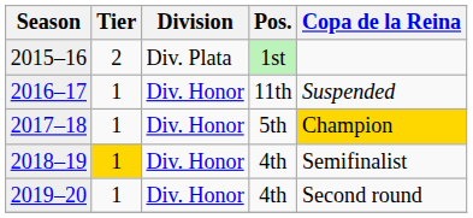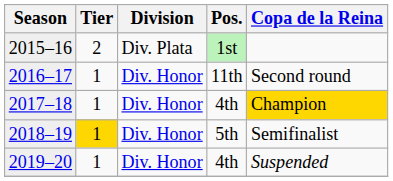 <table class="wikitable">
 <tr>
 <th>Season</th>
 <th>Tier</th>
 <th>Division</th>
 <th>Pos.</th>
 <th><a href='#'>Copa de la Reina</a></th>
 </tr>
 <tr>
 <td style="background:#efefef;">2015–16</td>
 <td align="center">2</td>
 <td>Div. Plata</td>
 <td align="center" bgcolor=#BBF3BB>1st</td>
 <td></td>
 </tr>
 <tr>
 <td style="background:#efefef;"><a href='#'>2016–17</a></td>
 <td align="center">1</td>
 <td><a href='#'>Div. Honor</a></td>
 <td align="center">11th</td>
-<td><em>Suspended</em></td>
+<td>Second round</td>
 </tr>
 <tr>
 <td style="background:#efefef;"><a href='#'>2017–18</a></td>
 <td align="center">1</td>
 <td><a href='#'>Div. Honor</a></td>
-<td align=center>5th</td>
+<td align="center">4th</td>
 <td bgcolor=gold>Champion</td>
 </tr>
 <tr>
 <td style="background:#efefef;"><a href='#'>2018–19</a></td>
 <td align="center" style="background: gold;">1</td>
 <td><a href='#'>Div. Honor</a></td>
-<td align="center">4th</td>
+<td align=center>5th</td>
 <td>Semifinalist</td>
 </tr>
 <tr>
 <td style="background:#efefef;"><a href='#'>2019–20</a></td>
 <td align="center">1</td>
 <td><a href='#'>Div. Honor</a></td>
 <td align=center>4th</td>
-<td>Second round</td>
+<td><em>Suspended</em></td>
 </tr>
 <tr>
 </tr>
 </table>
